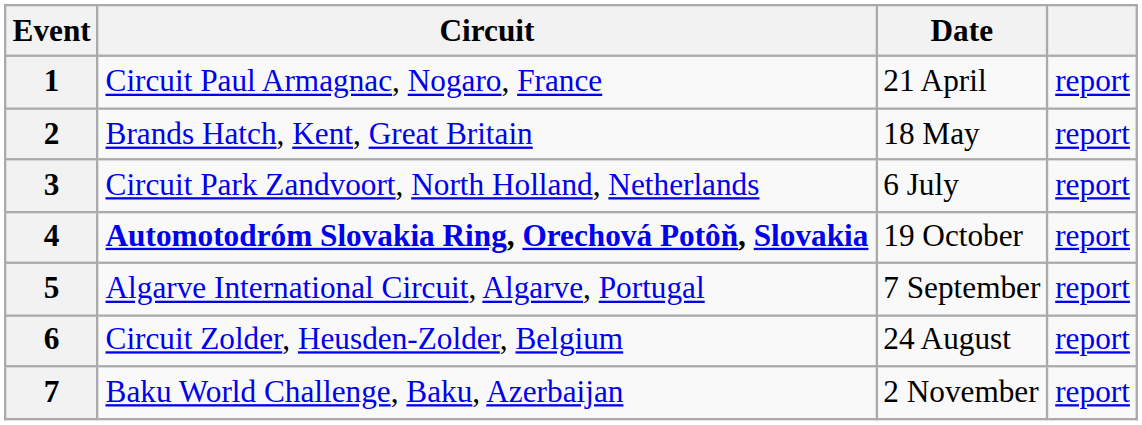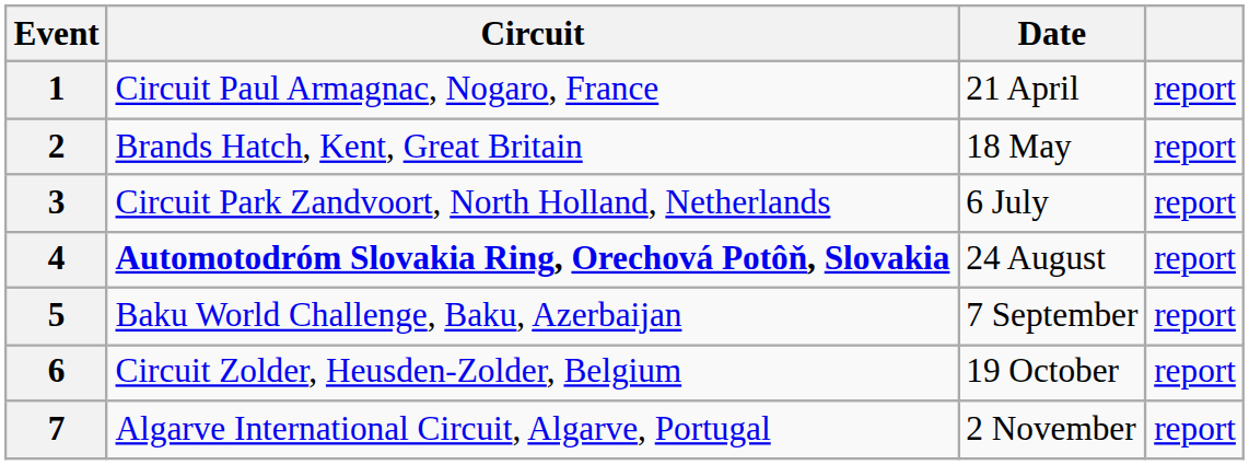 <table class="wikitable" style="font-size: 85%;">
 <tr>
 <th>Event</th>
 <th>Circuit</th>
 <th>Date</th>
 <th class="unsortable"></th>
 </tr>
 <tr>
 <th>1</th>
 <td> <a href='#'>Circuit Paul Armagnac</a>, <a href='#'>Nogaro</a>, <a href='#'>France</a></td>
 <td>21 April</td>
 <td><a href='#'>report</a></td>
 </tr>
 <tr>
 <th>2</th>
 <td> <a href='#'>Brands Hatch</a>, <a href='#'>Kent</a>, <a href='#'>Great Britain</a></td>
 <td>18 May</td>
 <td><a href='#'>report</a></td>
 </tr>
 <tr>
 <th>3</th>
 <td> <a href='#'>Circuit Park Zandvoort</a>, <a href='#'>North Holland</a>, <a href='#'>Netherlands</a></td>
 <td>6 July</td>
 <td><a href='#'>report</a></td>
 </tr>
 <tr>
 <th>4</th>
 <td><strong> <a href='#'>Automotodróm Slovakia Ring</a>, <a href='#'>Orechová Potôň</a>, <a href='#'>Slovakia</a></strong></td>
-<td>19 October</td>
+<td>24 August</td>
 <td><a href='#'>report</a></td>
 </tr>
 <tr>
 <th>5</th>
-<td> <a href='#'>Algarve International Circuit</a>, <a href='#'>Algarve</a>, <a href='#'>Portugal</a></td>
+<td> <a href='#'>Baku World Challenge</a>, <a href='#'>Baku</a>, <a href='#'>Azerbaijan</a></td>
 <td>7 September</td>
 <td><a href='#'>report</a></td>
 </tr>
 <tr>
 <th>6</th>
 <td> <a href='#'>Circuit Zolder</a>, <a href='#'>Heusden-Zolder</a>, <a href='#'>Belgium</a></td>
-<td>24 August</td>
+<td>19 October</td>
 <td><a href='#'>report</a></td>
 </tr>
 <tr>
 <th>7</th>
-<td> <a href='#'>Baku World Challenge</a>, <a href='#'>Baku</a>, <a href='#'>Azerbaijan</a></td>
+<td> <a href='#'>Algarve International Circuit</a>, <a href='#'>Algarve</a>, <a href='#'>Portugal</a></td>
 <td>2 November</td>
 <td><a href='#'>report</a></td>
 </tr>
 </table>
